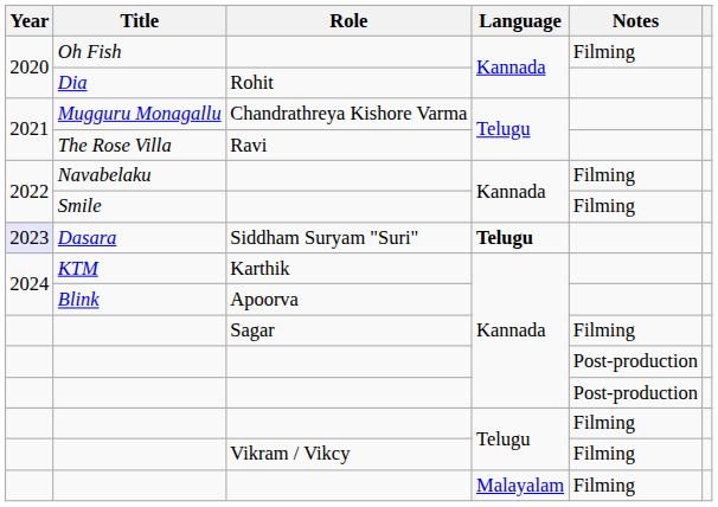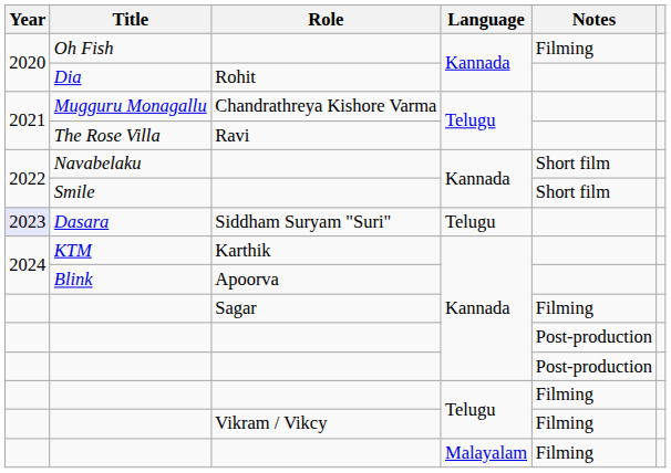 <table class="wikitable sortable">
 <tr>
 <th scope="col">Year</th>
 <th scope="col">Title</th>
 <th scope="col">Role</th>
 <th scope="col">Language</th>
 <th scope="col" class="unsortable">Notes</th>
 <th scope="col" class="unsortable" ></th>
 </tr>
 <tr>
 <td rowspan="2">2020</td>
 <td><em>Oh Fish</em></td>
 <td></td>
 <td rowspan="2"><a href='#'>Kannada</a></td>
 <td>Filming</td>
 <td></td>
 </tr>
 <tr>
 <td><em><a href='#'>Dia</a></em></td>
 <td>Rohit</td>
 <td style="text-align: center;"></td>
 <td></td>
 </tr>
 <tr>
 <td rowspan="2">2021</td>
 <td><em><a href='#'>Mugguru Monagallu</a></em></td>
 <td>Chandrathreya Kishore Varma</td>
 <td rowspan="2"><a href='#'>Telugu</a></td>
 <td></td>
 <td style="text-align: center;"></td>
 </tr>
 <tr>
 <td><em>The Rose Villa</em></td>
 <td>Ravi</td>
 <td></td>
 <td style="text-align: center;"></td>
 </tr>
 <tr>
 <td rowspan="2">2022</td>
 <td><em>Navabelaku</em></td>
 <td></td>
 <td rowspan="2">Kannada</td>
-<td>Filming</td>
+<td>Short film</td>
 <td></td>
 </tr>
 <tr>
 <td><em>Smile</em></td>
 <td></td>
-<td>Filming</td>
+<td>Short film</td>
 <td></td>
 </tr>
 <tr>
 <td style="background: lavender;">2023</td>
 <td><em><a href='#'>Dasara</a></em></td>
 <td>Siddham Suryam "Suri"</td>
-<td><strong>Telugu</strong></td>
+<td>Telugu</td>
 <td></td>
 <td style="text-align: center;"></td>
 </tr>
 <tr>
 <td rowspan="2">2024</td>
 <td><em><a href='#'>KTM</a></em></td>
 <td>Karthik</td>
 <td rowspan="5">Kannada</td>
 <td></td>
 <td style="text-align: center;"></td>
 </tr>
 <tr>
 <td><em><a href='#'>Blink</a></em></td>
 <td>Apoorva</td>
 <td></td>
 <td style="text-align: center;"></td>
 </tr>
 <tr>
 <td></td>
 <td></td>
 <td>Sagar</td>
 <td>Filming</td>
 <td style="text-align: center;"></td>
 </tr>
 <tr>
 <td></td>
 <td></td>
 <td></td>
 <td>Post-production</td>
 <td style="text-align: center;"></td>
 </tr>
 <tr>
 <td></td>
 <td></td>
 <td></td>
 <td>Post-production</td>
 <td style="text-align: center;"></td>
 </tr>
 <tr>
 <td></td>
 <td></td>
 <td></td>
 <td rowspan="2">Telugu</td>
 <td>Filming</td>
 <td style="text-align: center;"></td>
 </tr>
 <tr>
 <td></td>
 <td></td>
 <td>Vikram / Vikcy</td>
 <td>Filming</td>
 <td style="text-align: center;"></td>
 </tr>
 <tr>
 <td></td>
 <td></td>
 <td></td>
 <td><a href='#'>Malayalam</a></td>
 <td>Filming</td>
 <td style="text-align: center;"></td>
 </tr>
 </table>
